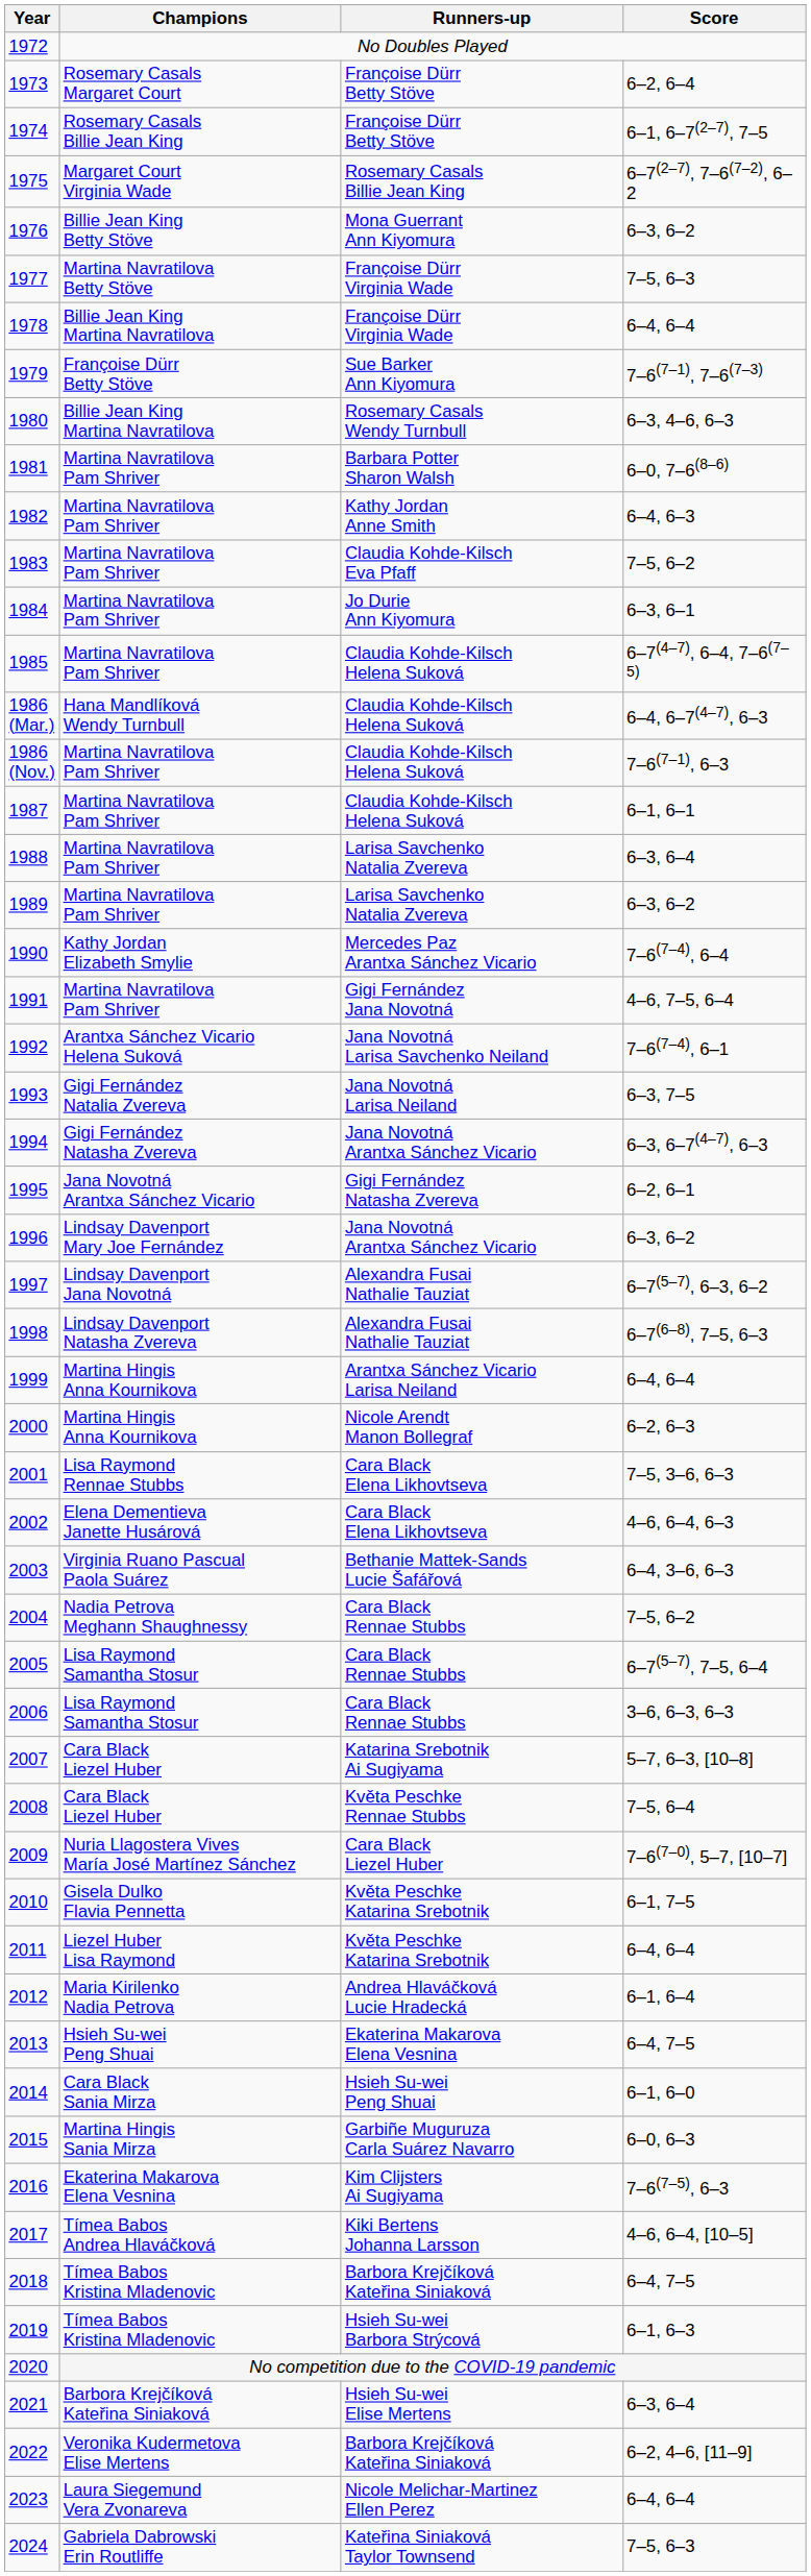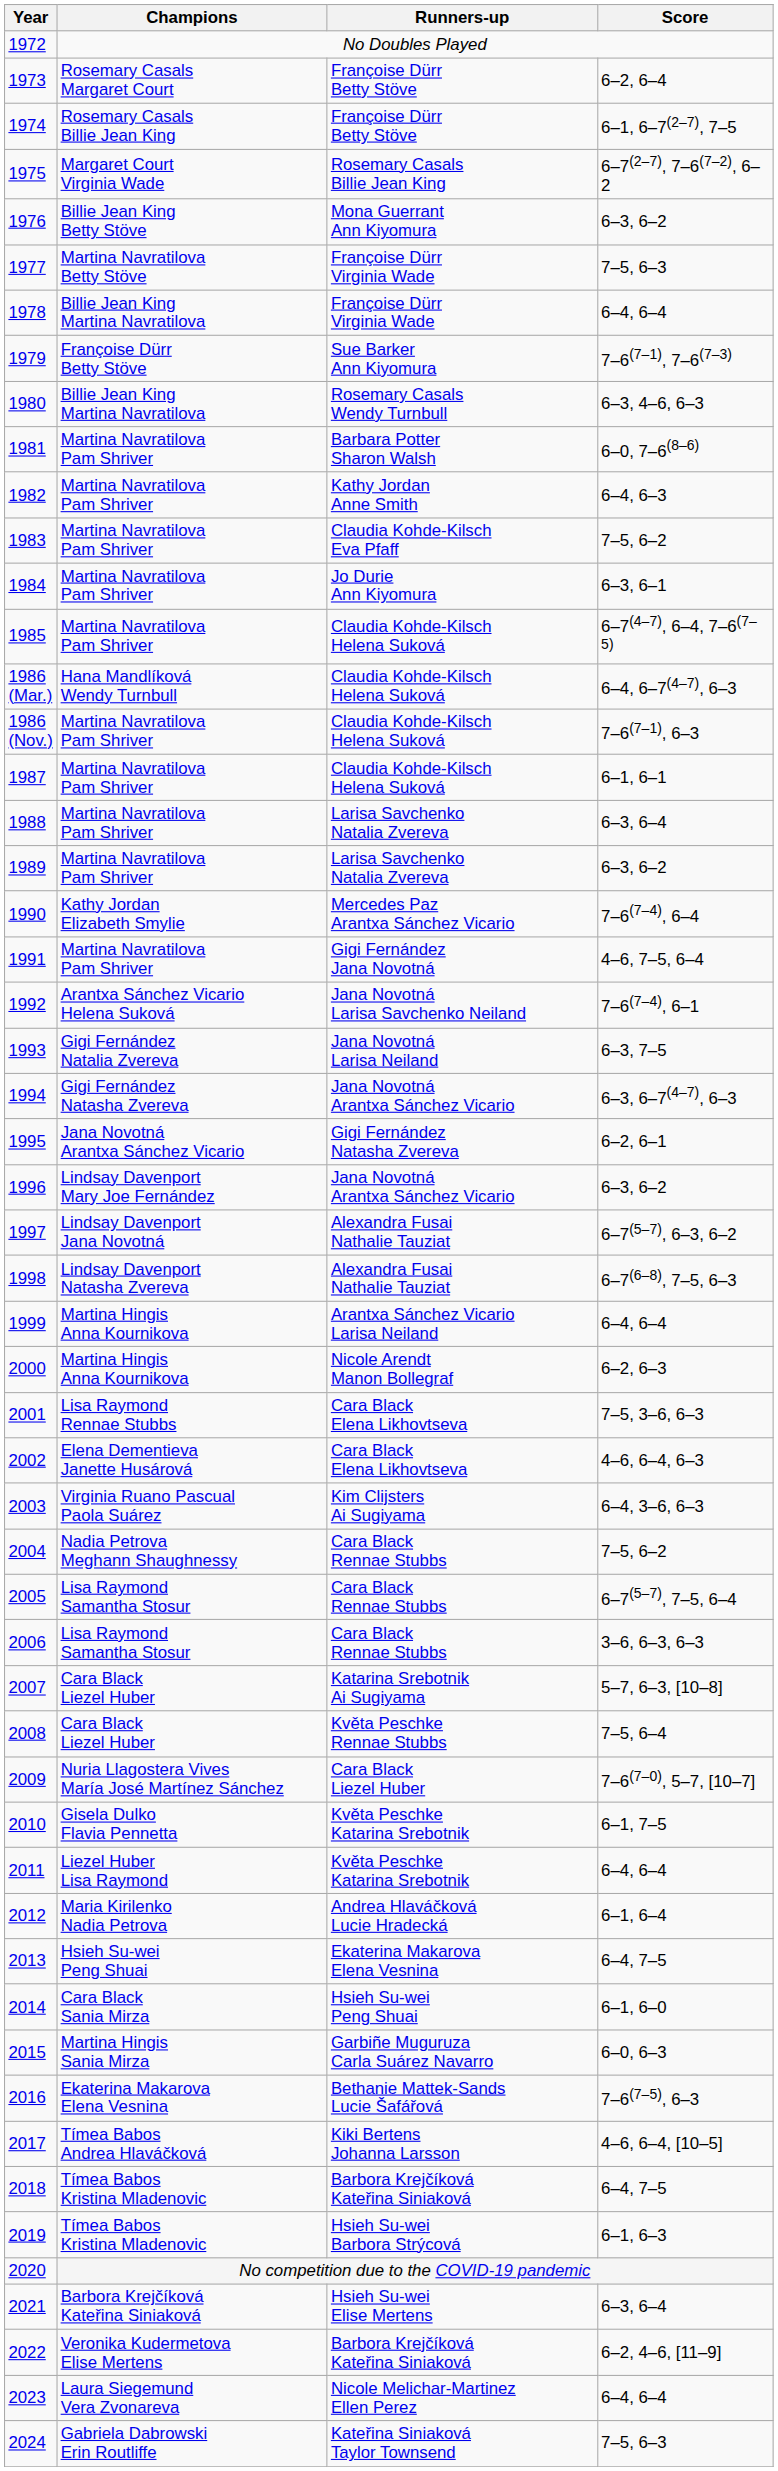 <table class=wikitable>
 <tr>
 <th>Year</th>
 <th width=250>Champions</th>
 <th width=250>Runners-up</th>
 <th width=160>Score</th>
 </tr>
 <tr>
 <td><a href='#'>1972</a></td>
 <td colspan=3 align=center><em>No Doubles Played</em></td>
 </tr>
 <tr>
 <td><a href='#'>1973</a></td>
 <td> <a href='#'>Rosemary Casals</a> <br> <a href='#'>Margaret Court</a> </td>
 <td> <a href='#'>Françoise Dürr</a><br> <a href='#'>Betty Stöve</a></td>
 <td>6–2, 6–4</td>
 </tr>
 <tr>
 <td><a href='#'>1974</a></td>
 <td> <a href='#'>Rosemary Casals</a>  <br> <a href='#'>Billie Jean King</a> </td>
 <td> <a href='#'>Françoise Dürr</a><br> <a href='#'>Betty Stöve</a></td>
 <td>6–1, 6–7<sup>(2–7)</sup>, 7–5</td>
 </tr>
 <tr>
 <td><a href='#'>1975</a></td>
 <td> <a href='#'>Margaret Court</a> <br> <a href='#'>Virginia Wade</a> </td>
 <td> <a href='#'>Rosemary Casals</a><br> <a href='#'>Billie Jean King</a></td>
 <td>6–7<sup>(2–7)</sup>, 7–6<sup>(7–2)</sup>, 6–2</td>
 </tr>
 <tr>
 <td><a href='#'>1976</a></td>
 <td> <a href='#'>Billie Jean King</a>  <br> <a href='#'>Betty Stöve</a> </td>
 <td> <a href='#'>Mona Guerrant</a><br> <a href='#'>Ann Kiyomura</a></td>
 <td>6–3, 6–2</td>
 </tr>
 <tr>
 <td><a href='#'>1977</a></td>
 <td> <a href='#'>Martina Navratilova</a> <br> <a href='#'>Betty Stöve</a> </td>
 <td> <a href='#'>Françoise Dürr</a><br> <a href='#'>Virginia Wade</a></td>
 <td>7–5, 6–3</td>
 </tr>
 <tr>
 <td><a href='#'>1978</a></td>
 <td> <a href='#'>Billie Jean King</a> <br> <a href='#'>Martina Navratilova</a>  </td>
 <td> <a href='#'>Françoise Dürr</a><br> <a href='#'>Virginia Wade</a></td>
 <td>6–4, 6–4</td>
 </tr>
 <tr>
 <td><a href='#'>1979</a></td>
 <td> <a href='#'>Françoise Dürr</a> <br> <a href='#'>Betty Stöve</a> </td>
 <td> <a href='#'>Sue Barker</a><br> <a href='#'>Ann Kiyomura</a></td>
 <td>7–6<sup>(7–1)</sup>, 7–6<sup>(7–3)</sup></td>
 </tr>
 <tr>
 <td><a href='#'>1980</a></td>
 <td> <a href='#'>Billie Jean King</a> <br> <a href='#'>Martina Navratilova</a>  </td>
 <td> <a href='#'>Rosemary Casals</a><br> <a href='#'>Wendy Turnbull</a></td>
 <td>6–3, 4–6, 6–3</td>
 </tr>
 <tr>
 <td><a href='#'>1981</a></td>
 <td> <a href='#'>Martina Navratilova</a> <br> <a href='#'>Pam Shriver</a> </td>
 <td> <a href='#'>Barbara Potter</a><br> <a href='#'>Sharon Walsh</a></td>
 <td>6–0, 7–6<sup>(8–6)</sup></td>
 </tr>
 <tr>
 <td><a href='#'>1982</a></td>
 <td> <a href='#'>Martina Navratilova</a> <br> <a href='#'>Pam Shriver</a> </td>
 <td> <a href='#'>Kathy Jordan</a><br> <a href='#'>Anne Smith</a></td>
 <td>6–4, 6–3</td>
 </tr>
 <tr>
 <td><a href='#'>1983</a></td>
 <td> <a href='#'>Martina Navratilova</a> <br> <a href='#'>Pam Shriver</a> </td>
 <td> <a href='#'>Claudia Kohde-Kilsch</a><br> <a href='#'>Eva Pfaff</a></td>
 <td>7–5, 6–2</td>
 </tr>
 <tr>
 <td><a href='#'>1984</a></td>
 <td> <a href='#'>Martina Navratilova</a> <br> <a href='#'>Pam Shriver</a> </td>
 <td> <a href='#'>Jo Durie</a><br> <a href='#'>Ann Kiyomura</a></td>
 <td>6–3, 6–1</td>
 </tr>
 <tr>
 <td><a href='#'>1985</a></td>
 <td> <a href='#'>Martina Navratilova</a> <br> <a href='#'>Pam Shriver</a> </td>
 <td> <a href='#'>Claudia Kohde-Kilsch</a><br> <a href='#'>Helena Suková</a></td>
 <td>6–7<sup>(4–7)</sup>, 6–4, 7–6<sup>(7–5)</sup></td>
 </tr>
 <tr>
 <td><a href='#'>1986<br>(Mar.)</a></td>
 <td> <a href='#'>Hana Mandlíková</a> <br> <a href='#'>Wendy Turnbull</a> </td>
 <td> <a href='#'>Claudia Kohde-Kilsch</a><br> <a href='#'>Helena Suková</a></td>
 <td>6–4, 6–7<sup>(4–7)</sup>, 6–3</td>
 </tr>
 <tr>
 <td><a href='#'>1986<br>(Nov.)</a></td>
 <td> <a href='#'>Martina Navratilova</a> <br> <a href='#'>Pam Shriver</a> </td>
 <td> <a href='#'>Claudia Kohde-Kilsch</a><br> <a href='#'>Helena Suková</a></td>
 <td>7–6<sup>(7–1)</sup>, 6–3</td>
 </tr>
 <tr>
 <td><a href='#'>1987</a></td>
 <td> <a href='#'>Martina Navratilova</a> <br> <a href='#'>Pam Shriver</a> </td>
 <td> <a href='#'>Claudia Kohde-Kilsch</a><br> <a href='#'>Helena Suková</a></td>
 <td>6–1, 6–1</td>
 </tr>
 <tr>
 <td><a href='#'>1988</a></td>
 <td> <a href='#'>Martina Navratilova</a> <br> <a href='#'>Pam Shriver</a> </td>
 <td> <a href='#'>Larisa Savchenko</a><br> <a href='#'>Natalia Zvereva</a></td>
 <td>6–3, 6–4</td>
 </tr>
 <tr>
 <td><a href='#'>1989</a></td>
 <td> <a href='#'>Martina Navratilova</a> <br> <a href='#'>Pam Shriver</a> </td>
 <td> <a href='#'>Larisa Savchenko</a><br> <a href='#'>Natalia Zvereva</a></td>
 <td>6–3, 6–2</td>
 </tr>
 <tr>
 <td><a href='#'>1990</a></td>
 <td> <a href='#'>Kathy Jordan</a> <br> <a href='#'>Elizabeth Smylie</a> </td>
 <td> <a href='#'>Mercedes Paz</a><br> <a href='#'>Arantxa Sánchez Vicario</a></td>
 <td>7–6<sup>(7–4)</sup>, 6–4</td>
 </tr>
 <tr>
 <td><a href='#'>1991</a></td>
 <td> <a href='#'>Martina Navratilova</a> <br> <a href='#'>Pam Shriver</a> </td>
 <td> <a href='#'>Gigi Fernández</a><br> <a href='#'>Jana Novotná</a></td>
 <td>4–6, 7–5, 6–4</td>
 </tr>
 <tr>
 <td><a href='#'>1992</a></td>
 <td> <a href='#'>Arantxa Sánchez Vicario</a> <br> <a href='#'>Helena Suková</a> </td>
 <td> <a href='#'>Jana Novotná</a><br> <a href='#'>Larisa Savchenko Neiland</a></td>
 <td>7–6<sup>(7–4)</sup>, 6–1</td>
 </tr>
 <tr>
 <td><a href='#'>1993</a></td>
 <td> <a href='#'>Gigi Fernández</a> <br> <a href='#'>Natalia Zvereva</a> </td>
 <td> <a href='#'>Jana Novotná</a><br> <a href='#'>Larisa Neiland</a></td>
 <td>6–3, 7–5</td>
 </tr>
 <tr>
 <td><a href='#'>1994</a></td>
 <td> <a href='#'>Gigi Fernández</a> <br> <a href='#'>Natasha Zvereva</a> </td>
 <td> <a href='#'>Jana Novotná</a><br> <a href='#'>Arantxa Sánchez Vicario</a></td>
 <td>6–3, 6–7<sup>(4–7)</sup>, 6–3</td>
 </tr>
 <tr>
 <td><a href='#'>1995</a></td>
 <td> <a href='#'>Jana Novotná</a> <br> <a href='#'>Arantxa Sánchez Vicario</a> </td>
 <td> <a href='#'>Gigi Fernández</a><br> <a href='#'>Natasha Zvereva</a></td>
 <td>6–2, 6–1</td>
 </tr>
 <tr>
 <td><a href='#'>1996</a></td>
 <td> <a href='#'>Lindsay Davenport</a> <br> <a href='#'>Mary Joe Fernández</a> </td>
 <td> <a href='#'>Jana Novotná</a><br> <a href='#'>Arantxa Sánchez Vicario</a></td>
 <td>6–3, 6–2</td>
 </tr>
 <tr>
 <td><a href='#'>1997</a></td>
 <td> <a href='#'>Lindsay Davenport</a> <br> <a href='#'>Jana Novotná</a> </td>
 <td> <a href='#'>Alexandra Fusai</a><br> <a href='#'>Nathalie Tauziat</a></td>
 <td>6–7<sup>(5–7)</sup>, 6–3, 6–2</td>
 </tr>
 <tr>
 <td><a href='#'>1998</a></td>
 <td> <a href='#'>Lindsay Davenport</a> <br> <a href='#'>Natasha Zvereva</a> </td>
 <td> <a href='#'>Alexandra Fusai</a><br> <a href='#'>Nathalie Tauziat</a></td>
 <td>6–7<sup>(6–8)</sup>, 7–5, 6–3</td>
 </tr>
 <tr>
 <td><a href='#'>1999</a></td>
 <td> <a href='#'>Martina Hingis</a> <br> <a href='#'>Anna Kournikova</a> </td>
 <td> <a href='#'>Arantxa Sánchez Vicario</a><br> <a href='#'>Larisa Neiland</a></td>
 <td>6–4, 6–4</td>
 </tr>
 <tr>
 <td><a href='#'>2000</a></td>
 <td> <a href='#'>Martina Hingis</a> <br> <a href='#'>Anna Kournikova</a> </td>
 <td> <a href='#'>Nicole Arendt</a><br> <a href='#'>Manon Bollegraf</a></td>
 <td>6–2, 6–3</td>
 </tr>
 <tr>
 <td><a href='#'>2001</a></td>
 <td> <a href='#'>Lisa Raymond</a> <br> <a href='#'>Rennae Stubbs</a> </td>
 <td> <a href='#'>Cara Black</a><br> <a href='#'>Elena Likhovtseva</a></td>
 <td>7–5, 3–6, 6–3</td>
 </tr>
 <tr>
 <td><a href='#'>2002</a></td>
 <td> <a href='#'>Elena Dementieva</a> <br> <a href='#'>Janette Husárová</a> </td>
 <td> <a href='#'>Cara Black</a><br> <a href='#'>Elena Likhovtseva</a></td>
 <td>4–6, 6–4, 6–3</td>
 </tr>
 <tr>
 <td><a href='#'>2003</a></td>
 <td> <a href='#'>Virginia Ruano Pascual</a> <br> <a href='#'>Paola Suárez</a> </td>
-<td> <a href='#'>Bethanie Mattek-Sands</a><br> <a href='#'>Lucie Šafářová</a></td>
+<td> <a href='#'>Kim Clijsters</a><br> <a href='#'>Ai Sugiyama</a></td>
 <td>6–4, 3–6, 6–3</td>
 </tr>
 <tr>
 <td><a href='#'>2004</a></td>
 <td> <a href='#'>Nadia Petrova</a> <br> <a href='#'>Meghann Shaughnessy</a> </td>
 <td> <a href='#'>Cara Black</a><br> <a href='#'>Rennae Stubbs</a></td>
 <td>7–5, 6–2</td>
 </tr>
 <tr>
 <td><a href='#'>2005</a></td>
 <td> <a href='#'>Lisa Raymond</a> <br> <a href='#'>Samantha Stosur</a> </td>
 <td> <a href='#'>Cara Black</a><br> <a href='#'>Rennae Stubbs</a></td>
 <td>6–7<sup>(5–7)</sup>, 7–5, 6–4</td>
 </tr>
 <tr>
 <td><a href='#'>2006</a></td>
 <td> <a href='#'>Lisa Raymond</a> <br> <a href='#'>Samantha Stosur</a> </td>
 <td> <a href='#'>Cara Black</a><br> <a href='#'>Rennae Stubbs</a></td>
 <td>3–6, 6–3, 6–3</td>
 </tr>
 <tr>
 <td><a href='#'>2007</a></td>
 <td> <a href='#'>Cara Black</a> <br> <a href='#'>Liezel Huber</a> </td>
 <td> <a href='#'>Katarina Srebotnik</a><br> <a href='#'>Ai Sugiyama</a></td>
 <td>5–7, 6–3, [10–8]</td>
 </tr>
 <tr>
 <td><a href='#'>2008</a></td>
 <td> <a href='#'>Cara Black</a> <br> <a href='#'>Liezel Huber</a> </td>
 <td> <a href='#'>Květa Peschke</a><br> <a href='#'>Rennae Stubbs</a></td>
 <td>7–5, 6–4</td>
 </tr>
 <tr>
 <td><a href='#'>2009</a></td>
 <td> <a href='#'>Nuria Llagostera Vives</a> <br> <a href='#'>María José Martínez Sánchez</a> </td>
 <td> <a href='#'>Cara Black</a><br> <a href='#'>Liezel Huber</a></td>
 <td>7–6<sup>(7–0)</sup>, 5–7, [10–7]</td>
 </tr>
 <tr>
 <td><a href='#'>2010</a></td>
 <td> <a href='#'>Gisela Dulko</a> <br> <a href='#'>Flavia Pennetta</a> </td>
 <td> <a href='#'>Květa Peschke</a><br> <a href='#'>Katarina Srebotnik</a></td>
 <td>6–1, 7–5</td>
 </tr>
 <tr>
 <td><a href='#'>2011</a></td>
 <td> <a href='#'>Liezel Huber</a> <br> <a href='#'>Lisa Raymond</a> </td>
 <td> <a href='#'>Květa Peschke</a><br> <a href='#'>Katarina Srebotnik</a></td>
 <td>6–4, 6–4</td>
 </tr>
 <tr>
 <td><a href='#'>2012</a></td>
 <td> <a href='#'>Maria Kirilenko</a> <br> <a href='#'>Nadia Petrova</a> </td>
 <td> <a href='#'>Andrea Hlaváčková</a><br> <a href='#'>Lucie Hradecká</a></td>
 <td>6–1, 6–4</td>
 </tr>
 <tr>
 <td><a href='#'>2013</a></td>
 <td> <a href='#'>Hsieh Su-wei</a> <br> <a href='#'>Peng Shuai</a> </td>
 <td> <a href='#'>Ekaterina Makarova</a><br> <a href='#'>Elena Vesnina</a></td>
 <td>6–4, 7–5</td>
 </tr>
 <tr>
 <td><a href='#'>2014</a></td>
 <td> <a href='#'>Cara Black</a> <br> <a href='#'>Sania Mirza</a> </td>
 <td> <a href='#'>Hsieh Su-wei</a><br> <a href='#'>Peng Shuai</a></td>
 <td>6–1, 6–0</td>
 </tr>
 <tr>
 <td><a href='#'>2015</a></td>
 <td> <a href='#'>Martina Hingis</a> <br> <a href='#'>Sania Mirza</a> </td>
 <td> <a href='#'>Garbiñe Muguruza</a><br> <a href='#'>Carla Suárez Navarro</a></td>
 <td>6–0, 6–3</td>
 </tr>
 <tr>
 <td><a href='#'>2016</a></td>
 <td> <a href='#'>Ekaterina Makarova</a> <br> <a href='#'>Elena Vesnina</a> </td>
-<td> <a href='#'>Kim Clijsters</a><br> <a href='#'>Ai Sugiyama</a></td>
+<td> <a href='#'>Bethanie Mattek-Sands</a><br> <a href='#'>Lucie Šafářová</a></td>
 <td>7–6<sup>(7–5)</sup>, 6–3</td>
 </tr>
 <tr>
 <td><a href='#'>2017</a></td>
 <td> <a href='#'>Tímea Babos</a> <br> <a href='#'>Andrea Hlaváčková</a> </td>
 <td> <a href='#'>Kiki Bertens</a> <br> <a href='#'>Johanna Larsson</a></td>
 <td>4–6, 6–4, [10–5]</td>
 </tr>
 <tr>
 <td><a href='#'>2018</a></td>
 <td> <a href='#'>Tímea Babos</a> <br> <a href='#'>Kristina Mladenovic</a> </td>
 <td> <a href='#'>Barbora Krejčíková</a> <br> <a href='#'>Kateřina Siniaková</a></td>
 <td>6–4, 7–5</td>
 </tr>
 <tr>
 <td><a href='#'>2019</a></td>
 <td> <a href='#'>Tímea Babos</a> <br> <a href='#'>Kristina Mladenovic</a> </td>
 <td> <a href='#'>Hsieh Su-wei</a> <br> <a href='#'>Barbora Strýcová</a></td>
 <td>6–1, 6–3</td>
 </tr>
 <tr>
 <td><a href='#'>2020</a></td>
 <td bgcolor=f5f5f5 align=center colspan=3><em>No competition due to the <a href='#'>COVID-19 pandemic</a></em></td>
 </tr>
 <tr>
 <td><a href='#'>2021</a></td>
 <td> <a href='#'>Barbora Krejčíková</a> <br>  <a href='#'>Kateřina Siniaková</a> </td>
 <td> <a href='#'>Hsieh Su-wei</a> <br>  <a href='#'>Elise Mertens</a></td>
 <td>6–3, 6–4</td>
 </tr>
 <tr>
 <td><a href='#'>2022</a></td>
 <td> <a href='#'>Veronika Kudermetova</a>  <br>  <a href='#'>Elise Mertens</a> </td>
 <td> <a href='#'>Barbora Krejčíková</a> <br>  <a href='#'>Kateřina Siniaková</a></td>
 <td>6–2, 4–6, [11–9]</td>
 </tr>
 <tr>
 <td><a href='#'>2023</a></td>
 <td> <a href='#'>Laura Siegemund</a> <br> <a href='#'>Vera Zvonareva</a>  </td>
 <td> <a href='#'>Nicole Melichar-Martinez</a><br> <a href='#'>Ellen Perez</a></td>
 <td>6–4, 6–4</td>
 </tr>
 <tr>
 <td><a href='#'>2024</a></td>
 <td> <a href='#'>Gabriela Dabrowski</a> <br> <a href='#'>Erin Routliffe</a> </td>
 <td> <a href='#'>Kateřina Siniaková</a><br> <a href='#'>Taylor Townsend</a></td>
 <td>7–5, 6–3</td>
 </tr>
 </table>
